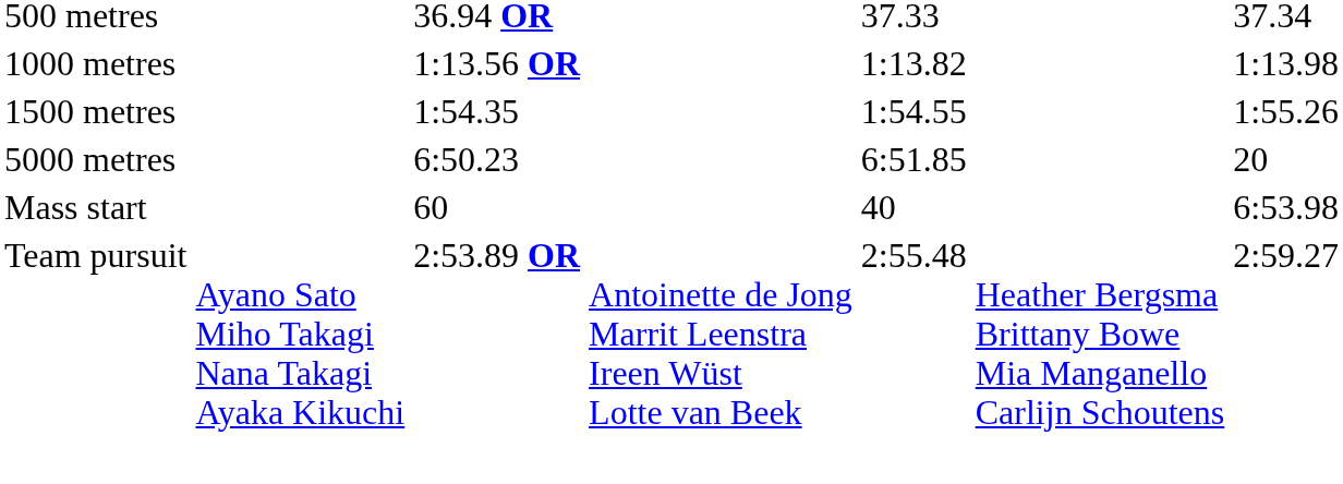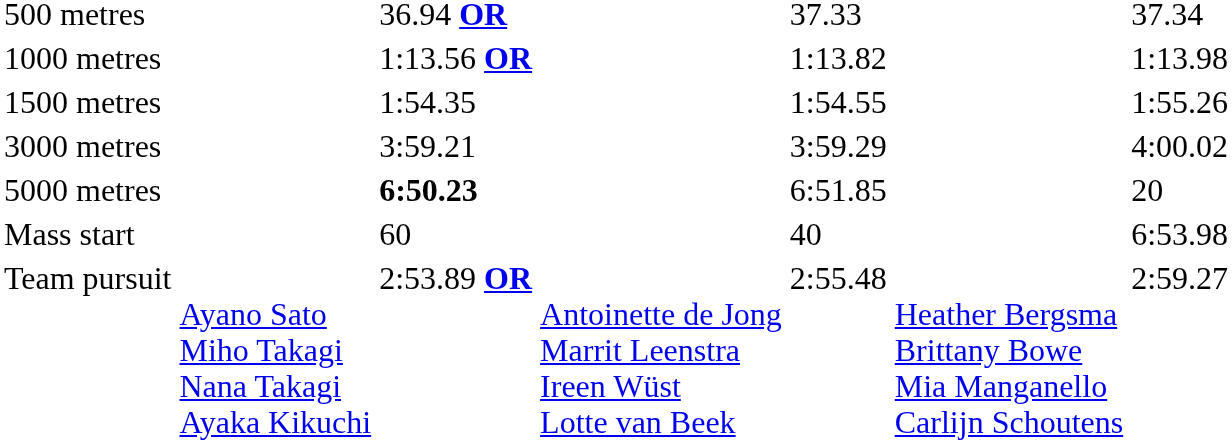 <table>
 <tr valign="top">
 <td>500 metres<br></td>
 <td></td>
 <td>36.94 <strong><a href='#'>OR</a></strong></td>
 <td></td>
 <td>37.33</td>
 <td></td>
 <td>37.34</td>
 </tr>
 <tr valign="top">
 <td>1000 metres<br></td>
 <td></td>
 <td>1:13.56 <strong><a href='#'>OR</a></strong></td>
 <td></td>
 <td>1:13.82</td>
 <td></td>
 <td>1:13.98</td>
 </tr>
 <tr valign="top">
 <td>1500 metres<br></td>
 <td></td>
 <td>1:54.35</td>
 <td></td>
 <td>1:54.55</td>
 <td></td>
 <td>1:55.26</td>
 </tr>
 <tr valign="top">
+<td>3000 metres<br></td>
+<td></td>
+<td>3:59.21</td>
+<td></td>
+<td>3:59.29</td>
+<td></td>
+<td>4:00.02</td>
+</tr>
+<tr valign="top">
 <td>5000 metres<br></td>
 <td></td>
-<td>6:50.23</td>
+<td><strong>6:50.23</strong></td>
 <td></td>
 <td>6:51.85</td>
 <td></td>
 <td>20</td>
 </tr>
 <tr valign="top">
 <td>Mass start<br></td>
 <td></td>
 <td>60</td>
 <td></td>
 <td>40</td>
 <td></td>
 <td>6:53.98</td>
 </tr>
 <tr valign="top">
 <td>Team pursuit<br></td>
 <td><br><a href='#'>Ayano Sato</a><br><a href='#'>Miho Takagi</a><br><a href='#'>Nana Takagi</a><br><a href='#'>Ayaka Kikuchi</a></td>
 <td>2:53.89 <strong><a href='#'>OR</a></strong></td>
 <td><br><a href='#'>Antoinette de Jong</a><br><a href='#'>Marrit Leenstra</a><br><a href='#'>Ireen Wüst</a><br><a href='#'>Lotte van Beek</a></td>
 <td>2:55.48</td>
 <td><br><a href='#'>Heather Bergsma</a><br><a href='#'>Brittany Bowe</a><br><a href='#'>Mia Manganello</a><br><a href='#'>Carlijn Schoutens</a></td>
 <td>2:59.27</td>
 </tr>
 </table>
